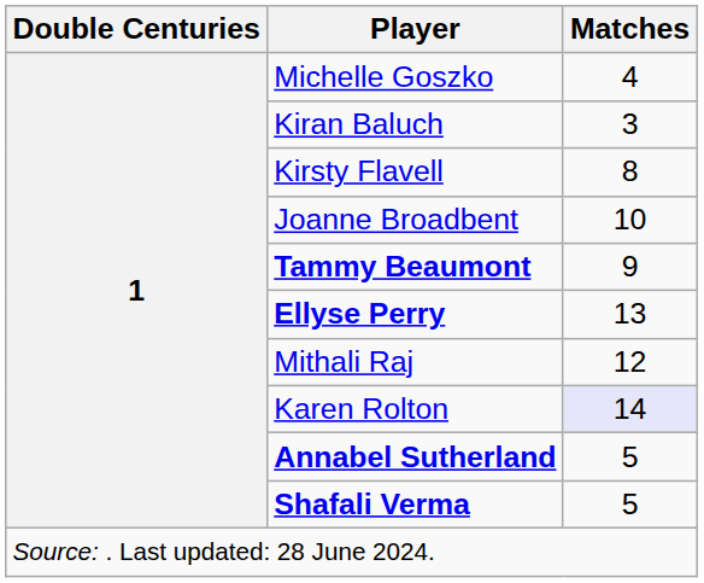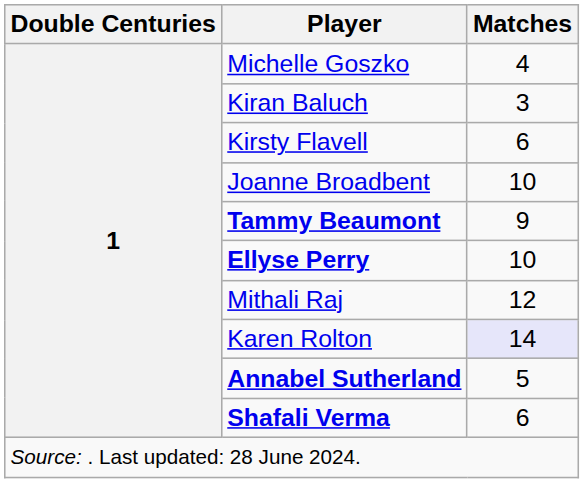 <table class="wikitable">
 <tr>
 <th>Double Centuries</th>
 <th>Player</th>
 <th>Matches</th>
 </tr>
 <tr>
 <th rowspan=10 valign="middle">1</th>
 <td> <a href='#'>Michelle Goszko</a></td>
 <td align="center">4</td>
 </tr>
 <tr>
 <td> <a href='#'>Kiran Baluch</a></td>
 <td align="center">3</td>
 </tr>
 <tr>
 <td> <a href='#'>Kirsty Flavell</a></td>
-<td align="center">8</td>
+<td align="center">6</td>
 </tr>
 <tr>
 <td> <a href='#'>Joanne Broadbent</a></td>
 <td align="center">10</td>
 </tr>
 <tr>
 <td> <strong><a href='#'>Tammy Beaumont</a></strong></td>
 <td align="center">9</td>
 </tr>
 <tr>
 <td> <strong><a href='#'>Ellyse Perry</a></strong></td>
-<td align="center">13</td>
+<td align="center">10</td>
 </tr>
 <tr>
 <td> <a href='#'>Mithali Raj</a></td>
 <td align="center">12</td>
 </tr>
 <tr>
 <td> <a href='#'>Karen Rolton</a></td>
 <td align="center" style="background: lavender;">14</td>
 </tr>
 <tr>
 <td> <strong><a href='#'>Annabel Sutherland</a></strong></td>
 <td align="center">5</td>
 </tr>
 <tr>
 <td> <strong><a href='#'>Shafali Verma</a></strong></td>
-<td align="center">5</td>
+<td align="center">6</td>
 </tr>
 <tr>
 <td colspan=4><small><em>Source: </em>. Last updated: 28 June 2024.</small></td>
 </tr>
 </table>
